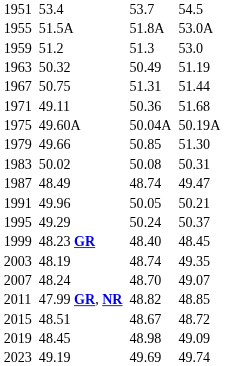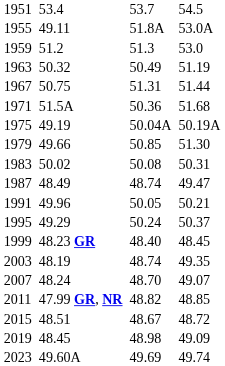 <table>
 <tr>
 <td>1951<br></td>
 <td></td>
 <td>53.4</td>
 <td></td>
 <td>53.7</td>
 <td></td>
 <td>54.5</td>
 </tr>
 <tr>
 <td>1955<br></td>
 <td></td>
-<td>51.5A</td>
+<td>49.11</td>
 <td></td>
 <td>51.8A</td>
 <td></td>
 <td>53.0A</td>
 </tr>
 <tr>
 <td>1959<br></td>
 <td></td>
 <td>51.2</td>
 <td></td>
 <td>51.3</td>
 <td></td>
 <td>53.0</td>
 </tr>
 <tr>
 <td>1963<br></td>
 <td></td>
 <td>50.32</td>
 <td></td>
 <td>50.49</td>
 <td></td>
 <td>51.19</td>
 </tr>
 <tr>
 <td>1967<br></td>
 <td></td>
 <td>50.75</td>
 <td></td>
 <td>51.31</td>
 <td></td>
 <td>51.44</td>
 </tr>
 <tr>
 <td>1971<br></td>
 <td></td>
-<td>49.11</td>
+<td>51.5A</td>
 <td></td>
 <td>50.36</td>
 <td></td>
 <td>51.68</td>
 </tr>
 <tr>
 <td>1975<br></td>
 <td></td>
-<td>49.60A</td>
+<td>49.19</td>
 <td></td>
 <td>50.04A</td>
 <td></td>
 <td>50.19A</td>
 </tr>
 <tr>
 <td>1979<br></td>
 <td></td>
 <td>49.66</td>
 <td></td>
 <td>50.85</td>
 <td></td>
 <td>51.30</td>
 </tr>
 <tr>
 <td>1983<br></td>
 <td></td>
 <td>50.02</td>
 <td></td>
 <td>50.08</td>
 <td></td>
 <td>50.31</td>
 </tr>
 <tr>
 <td>1987<br></td>
 <td></td>
 <td>48.49</td>
 <td></td>
 <td>48.74</td>
 <td></td>
 <td>49.47</td>
 </tr>
 <tr>
 <td>1991<br></td>
 <td></td>
 <td>49.96</td>
 <td></td>
 <td>50.05</td>
 <td></td>
 <td>50.21</td>
 </tr>
 <tr>
 <td>1995<br></td>
 <td></td>
 <td>49.29</td>
 <td></td>
 <td>50.24</td>
 <td></td>
 <td>50.37</td>
 </tr>
 <tr>
 <td>1999<br></td>
 <td></td>
 <td>48.23 <strong><a href='#'>GR</a></strong></td>
 <td></td>
 <td>48.40</td>
 <td></td>
 <td>48.45</td>
 </tr>
 <tr>
 <td>2003<br></td>
 <td></td>
 <td>48.19</td>
 <td></td>
 <td>48.74</td>
 <td></td>
 <td>49.35</td>
 </tr>
 <tr>
 <td>2007<br></td>
 <td></td>
 <td>48.24</td>
 <td></td>
 <td>48.70</td>
 <td></td>
 <td>49.07</td>
 </tr>
 <tr>
 <td>2011<br></td>
 <td></td>
 <td>47.99 <strong><a href='#'>GR</a></strong>, <strong><a href='#'>NR</a></strong></td>
 <td></td>
 <td>48.82</td>
 <td></td>
 <td>48.85</td>
 </tr>
 <tr>
 <td>2015<br></td>
 <td></td>
 <td>48.51 </td>
 <td></td>
 <td>48.67</td>
 <td></td>
 <td>48.72 </td>
 </tr>
 <tr>
 <td>2019<br></td>
 <td></td>
 <td>48.45 <br></td>
 <td></td>
 <td>48.98</td>
 <td></td>
 <td>49.09</td>
 </tr>
 <tr>
 <td>2023<br></td>
 <td></td>
-<td>49.19</td>
+<td>49.60A</td>
 <td></td>
 <td>49.69</td>
 <td></td>
 <td>49.74</td>
 </tr>
 </table>
